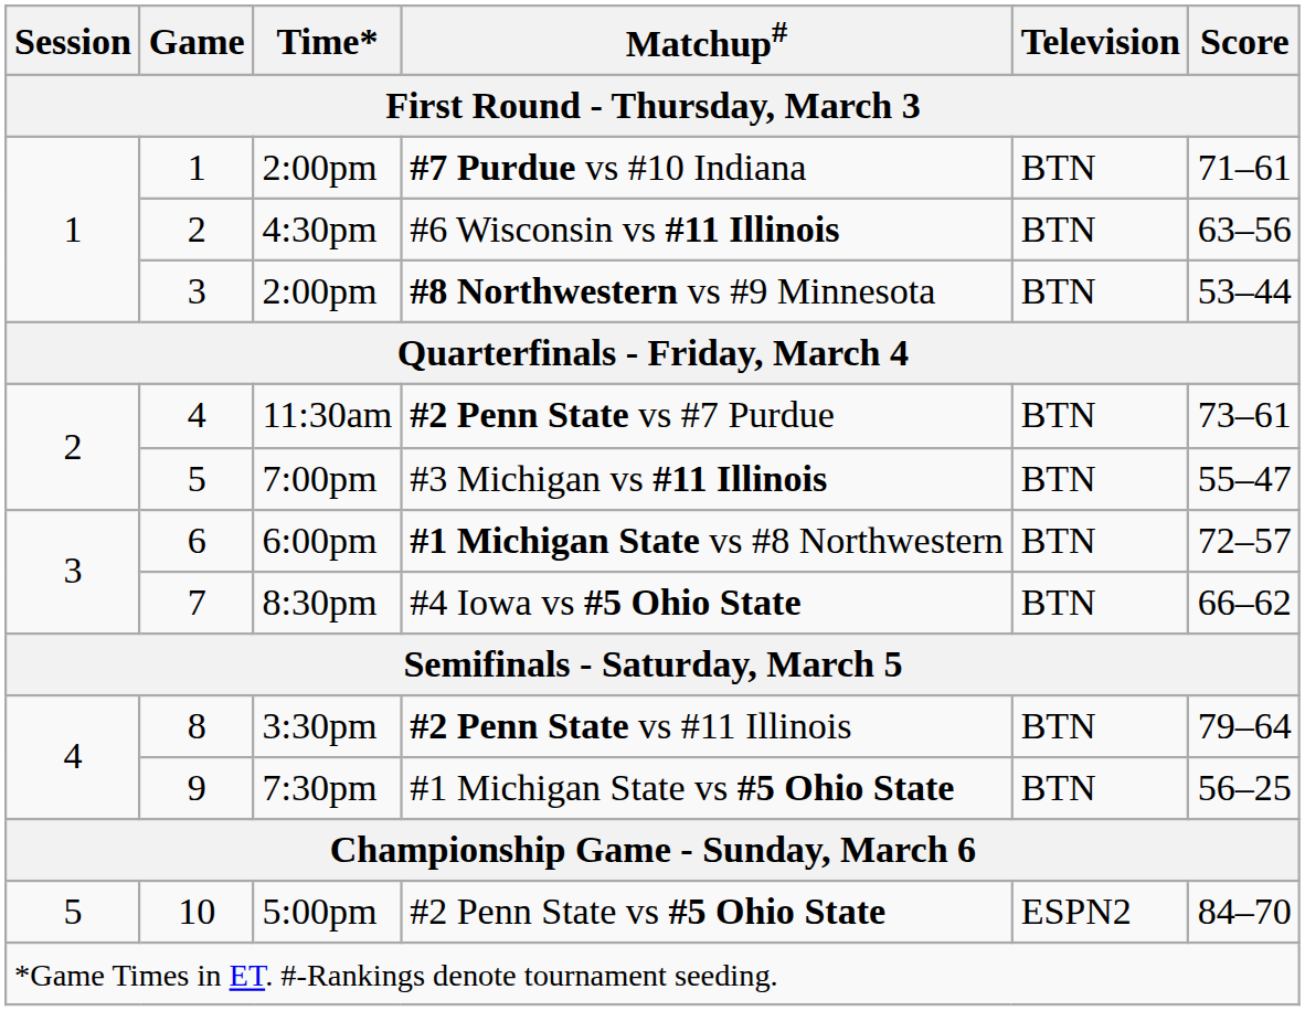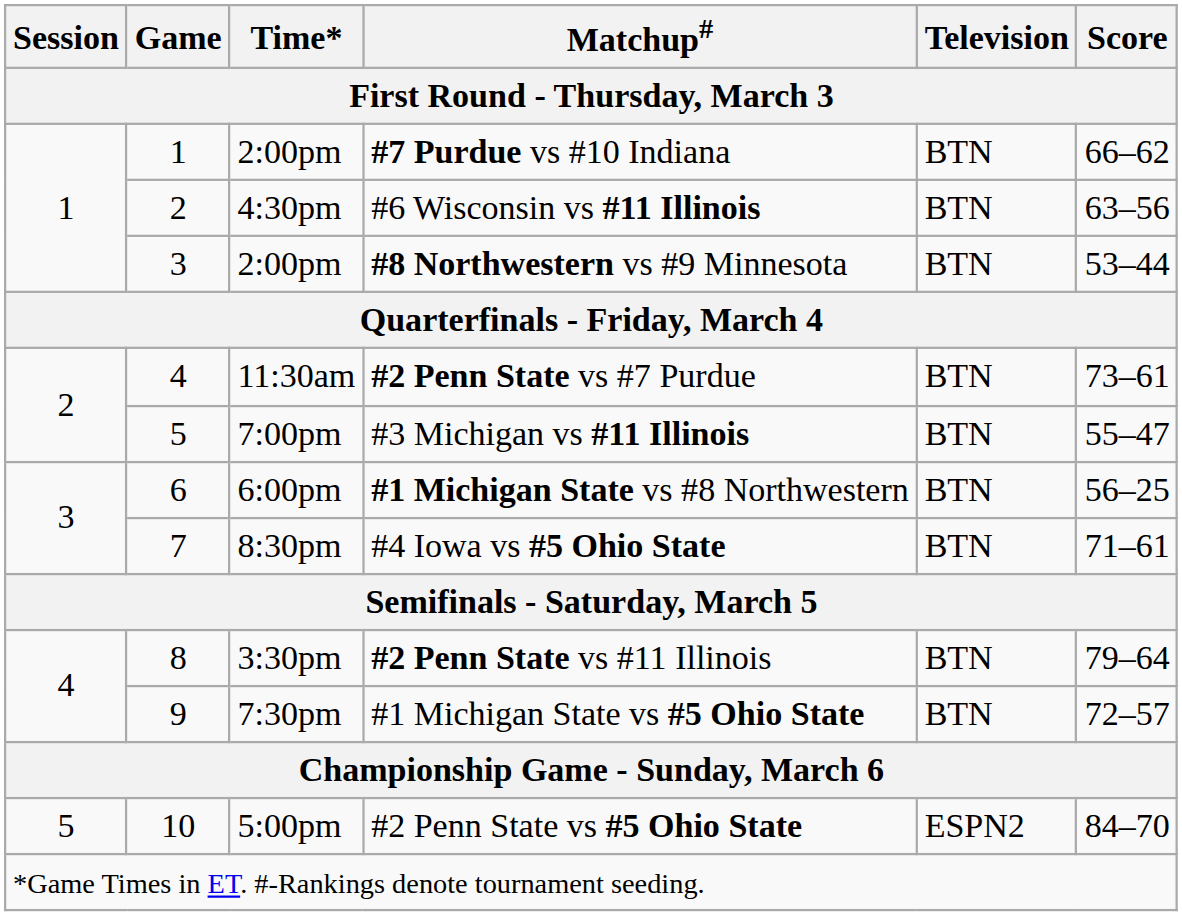 <table class="wikitable" style="font-size: 95%">
 <tr style="text-align:center;">
 <th>Session</th>
 <th>Game</th>
 <th>Time*</th>
 <th>Matchup<sup>#</sup></th>
 <th>Television</th>
 <th>Score</th>
 </tr>
 <tr>
 <th colspan=6>First Round - Thursday, March 3</th>
 </tr>
 <tr>
 <td rowspan=3 style="text-align:center;">1</td>
 <td style="text-align:center;">1</td>
 <td>2:00pm</td>
 <td><strong>#7 Purdue</strong> vs #10 Indiana</td>
 <td>BTN</td>
-<td>71–61</td>
+<td>66–62</td>
 </tr>
 <tr>
 <td style="text-align:center;">2</td>
 <td>4:30pm</td>
 <td>#6 Wisconsin vs <strong>#11 Illinois</strong></td>
 <td>BTN</td>
 <td>63–56</td>
 </tr>
 <tr>
 <td style="text-align:center;">3</td>
 <td>2:00pm</td>
 <td><strong>#8 Northwestern</strong> vs #9 Minnesota</td>
 <td>BTN</td>
 <td>53–44</td>
 </tr>
 <tr>
 <th colspan=6>Quarterfinals - Friday, March 4</th>
 </tr>
 <tr>
 <td rowspan=2 style="text-align:center;">2</td>
 <td style="text-align:center;">4</td>
 <td>11:30am</td>
 <td><strong>#2 Penn State</strong> vs #7 Purdue</td>
 <td>BTN</td>
 <td>73–61</td>
 </tr>
 <tr>
 <td style="text-align:center;">5</td>
 <td>7:00pm</td>
 <td>#3 Michigan vs <strong>#11 Illinois</strong></td>
 <td>BTN</td>
 <td>55–47</td>
 </tr>
 <tr>
 <td rowspan=2 style="text-align:center;">3</td>
 <td style="text-align:center;">6</td>
 <td>6:00pm</td>
 <td><strong>#1 Michigan State</strong> vs #8 Northwestern</td>
 <td>BTN</td>
-<td>72–57</td>
+<td>56–25</td>
 </tr>
 <tr>
 <td style="text-align:center;">7</td>
 <td>8:30pm</td>
 <td>#4 Iowa vs <strong>#5 Ohio State</strong></td>
 <td>BTN</td>
-<td>66–62</td>
+<td>71–61</td>
 </tr>
 <tr>
 <th colspan=6>Semifinals - Saturday, March 5</th>
 </tr>
 <tr>
 <td rowspan=2 style="text-align:center;">4</td>
 <td style="text-align:center;">8</td>
 <td>3:30pm</td>
 <td><strong>#2 Penn State</strong> vs #11 Illinois</td>
 <td>BTN</td>
 <td>79–64</td>
 </tr>
 <tr>
 <td style="text-align:center;">9</td>
 <td>7:30pm</td>
 <td>#1 Michigan State vs <strong>#5 Ohio State</strong></td>
 <td>BTN</td>
-<td>56–25</td>
+<td>72–57</td>
 </tr>
 <tr>
 <th colspan=6>Championship Game - Sunday, March 6</th>
 </tr>
 <tr>
 <td style="text-align:center;">5</td>
 <td style="text-align:center;">10</td>
 <td>5:00pm</td>
 <td>#2 Penn State vs <strong>#5 Ohio State</strong></td>
 <td>ESPN2</td>
 <td>84–70</td>
 </tr>
 <tr>
 <td colspan=6><small>*Game Times in <a href='#'>ET</a>. #-Rankings denote tournament seeding.</small></td>
 </tr>
 </table>
